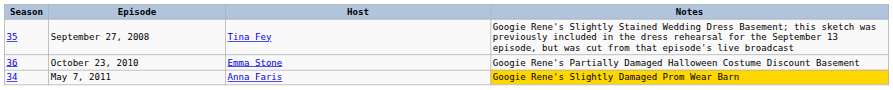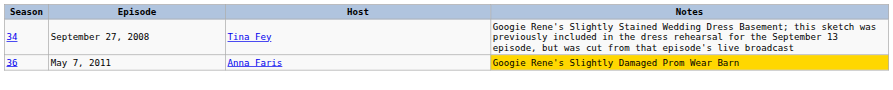 <table class="wikitable" style="width:100%;">
 <tr>
 <th style="background:#b0c4de; width:5%;">Season</th>
 <th style="background:#b0c4de; width:20%;">Episode</th>
 <th style="background:#b0c4de; width:30%;">Host</th>
 <th style="background:#b0c4de; width:45%;">Notes</th>
 </tr>
 <tr>
-<td><a href='#'>35</a></td>
+<td><a href='#'>34</a></td>
 <td>September 27, 2008</td>
 <td><a href='#'>Tina Fey</a></td>
 <td>Googie Rene's Slightly Stained Wedding Dress Basement; this sketch was previously included in the dress rehearsal for the September 13 episode, but was cut from that episode's live broadcast</td>
 </tr>
 <tr>
 <td><a href='#'>36</a></td>
-<td>October 23, 2010</td>
-<td><a href='#'>Emma Stone</a></td>
-<td>Googie Rene's Partially Damaged Halloween Costume Discount Basement</td>
-</tr>
-<tr>
-<td><a href='#'>34</a></td>
 <td>May 7, 2011</td>
 <td><a href='#'>Anna Faris</a></td>
 <td style="background: gold;">Googie Rene's Slightly Damaged Prom Wear Barn</td>
 </tr>
 </table>
